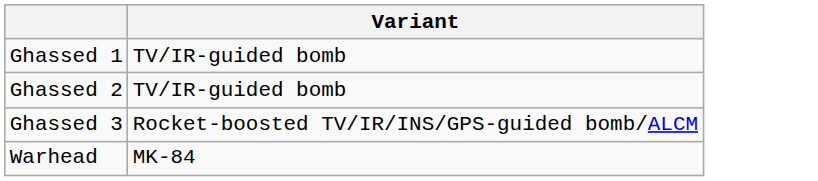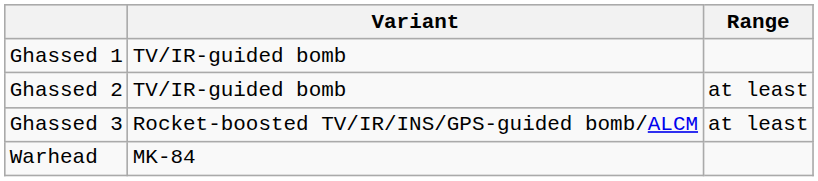 <table class="wikitable">
 <tr>
 <th></th>
 <th>Variant</th>
+<th>Range</th>
 </tr>
 <tr>
 <td>Ghassed 1</td>
 <td>TV/IR-guided bomb</td>
+<td></td>
 </tr>
 <tr>
 <td>Ghassed 2</td>
 <td>TV/IR-guided bomb</td>
+<td>at least </td>
 </tr>
 <tr>
 <td>Ghassed 3</td>
 <td>Rocket-boosted TV/IR/INS/GPS-guided bomb/<a href='#'>ALCM</a></td>
+<td>at least </td>
 </tr>
 <tr>
 <td>Warhead</td>
 <td>MK-84</td>
+<td></td>
 </tr>
 </table>
